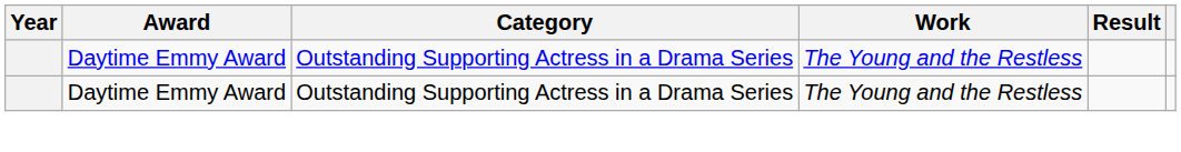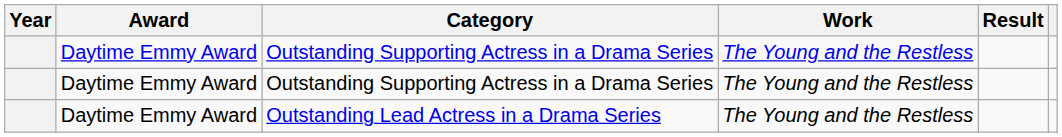 <table class="wikitable sortable plainrowheaders">
 <tr>
 <th>Year</th>
 <th>Award</th>
 <th>Category</th>
 <th>Work</th>
 <th>Result</th>
 <th scope="col" class="unsortable"></th>
 </tr>
 <tr>
 <th scope="row"></th>
 <td><a href='#'>Daytime Emmy Award</a></td>
 <td><a href='#'>Outstanding Supporting Actress in a Drama Series</a></td>
 <td><em><a href='#'>The Young and the Restless</a></em></td>
 <td></td>
 <td></td>
 </tr>
 <tr>
 <th scope="row"></th>
 <td>Daytime Emmy Award</td>
 <td>Outstanding Supporting Actress in a Drama Series</td>
 <td><em>The Young and the Restless</em></td>
 <td></td>
 <td></td>
 </tr>
+<tr>
+<th scope="row"></th>
+<td>Daytime Emmy Award</td>
+<td><a href='#'>Outstanding Lead Actress in a Drama Series</a></td>
+<td><em>The Young and the Restless</em></td>
+<td></td>
+<td></td>
+</tr>
 </table>
